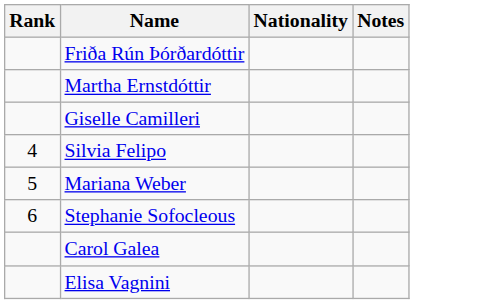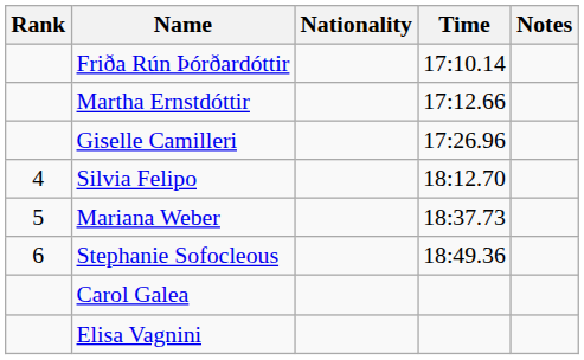 <table class="wikitable sortable" style="text-align:center; font-size:95%">
 <tr>
 <th>Rank</th>
 <th>Name</th>
 <th>Nationality</th>
+<th>Time</th>
 <th>Notes</th>
 </tr>
 <tr>
 <td></td>
 <td align=left><a href='#'>Friða Rún Þórðardóttir</a></td>
 <td align=left></td>
+<td>17:10.14</td>
 <td></td>
 </tr>
 <tr>
 <td></td>
 <td align=left><a href='#'>Martha Ernstdóttir</a></td>
 <td align=left></td>
+<td>17:12.66</td>
 <td></td>
 </tr>
 <tr>
 <td></td>
 <td align=left><a href='#'>Giselle Camilleri</a></td>
 <td align=left></td>
+<td>17:26.96</td>
 <td></td>
 </tr>
 <tr>
 <td>4</td>
 <td align=left><a href='#'>Silvia Felipo</a></td>
 <td align=left></td>
+<td>18:12.70</td>
 <td></td>
 </tr>
 <tr>
 <td>5</td>
 <td align=left><a href='#'>Mariana Weber</a></td>
 <td align=left></td>
+<td>18:37.73</td>
 <td></td>
 </tr>
 <tr>
 <td>6</td>
 <td align=left><a href='#'>Stephanie Sofocleous</a></td>
 <td align=left></td>
+<td>18:49.36</td>
 <td></td>
 </tr>
 <tr>
 <td></td>
 <td align=left><a href='#'>Carol Galea</a></td>
 <td align=left></td>
 <td></td>
+<td></td>
 </tr>
 <tr>
 <td></td>
 <td align=left><a href='#'>Elisa Vagnini</a></td>
 <td align=left></td>
 <td></td>
+<td></td>
 </tr>
 </table>
